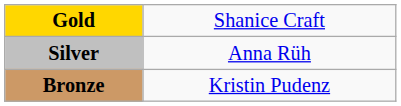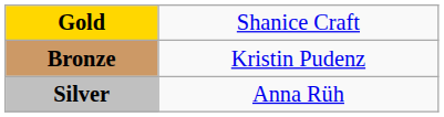 <table class="wikitable" style="text-align:center; " width="35%">
 <tr>
 <td bgcolor="gold"><strong>Gold</strong></td>
 <td><a href='#'>Shanice Craft</a><br>  <small><em></em></small></td>
 </tr>
 <tr>
+<td bgcolor="CC9966"><strong>Bronze</strong></td>
+<td><a href='#'>Kristin Pudenz</a><br>  <small><em></em></small></td>
+</tr>
+<tr>
 <td bgcolor="silver"><strong>Silver</strong></td>
 <td><a href='#'>Anna Rüh</a><br>  <small><em></em></small></td>
 </tr>
-<tr>
-<td bgcolor="CC9966"><strong>Bronze</strong></td>
-<td><a href='#'>Kristin Pudenz</a><br>  <small><em></em></small></td>
-</tr>
 </table>
